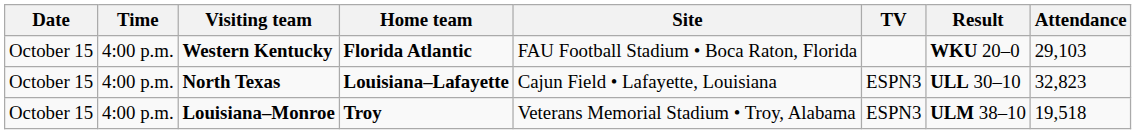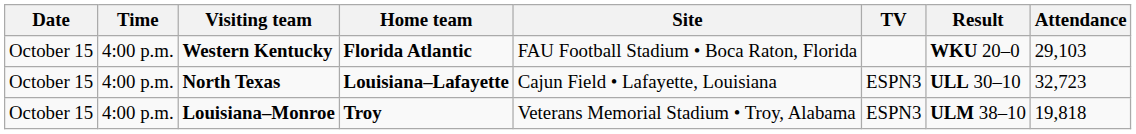 <table class="wikitable" style="font-size:95%;">
 <tr>
 <th>Date</th>
 <th>Time</th>
 <th>Visiting team</th>
 <th>Home team</th>
 <th>Site</th>
 <th>TV</th>
 <th>Result</th>
 <th>Attendance</th>
 </tr>
 <tr>
 <td>October 15</td>
 <td>4:00 p.m.</td>
 <td><strong>Western Kentucky</strong></td>
 <td><strong>Florida Atlantic</strong></td>
 <td>FAU Football Stadium • Boca Raton, Florida</td>
 <td></td>
 <td><strong>WKU</strong> 20–0</td>
 <td>29,103</td>
 </tr>
 <tr>
 <td>October 15</td>
 <td>4:00 p.m.</td>
 <td><strong>North Texas</strong></td>
 <td><strong>Louisiana–Lafayette</strong></td>
 <td>Cajun Field • Lafayette, Louisiana</td>
 <td>ESPN3</td>
 <td><strong>ULL</strong> 30–10</td>
-<td>32,823</td>
+<td>32,723</td>
 </tr>
 <tr>
 <td>October 15</td>
 <td>4:00 p.m.</td>
 <td><strong>Louisiana–Monroe</strong></td>
 <td><strong>Troy</strong></td>
 <td>Veterans Memorial Stadium • Troy, Alabama</td>
 <td>ESPN3</td>
 <td><strong>ULM</strong> 38–10</td>
-<td>19,518</td>
+<td>19,818</td>
 </tr>
 </table>
